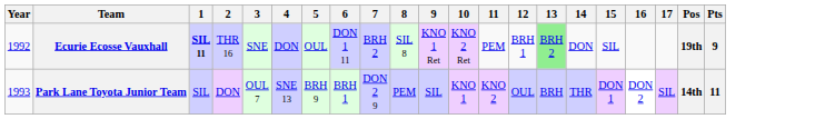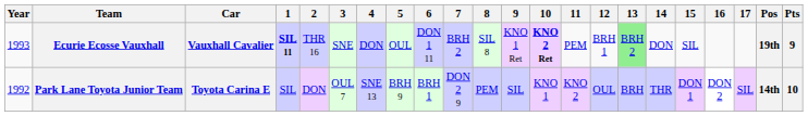 <table class="wikitable" style="text-align:center; font-size:85%">
 <tr>
 <th>Year</th>
 <th>Team</th>
+<th>Car</th>
 <th>1</th>
 <th>2</th>
 <th>3</th>
 <th>4</th>
 <th>5</th>
 <th>6</th>
 <th>7</th>
 <th>8</th>
 <th>9</th>
 <th>10</th>
 <th>11</th>
 <th>12</th>
 <th>13</th>
 <th>14</th>
 <th>15</th>
 <th>16</th>
 <th>17</th>
 <th>Pos</th>
 <th>Pts</th>
 </tr>
 <tr>
-<td><a href='#'>1992</a></td>
+<td><a href='#'>1993</a></td>
 <th><a href='#'>Ecurie Ecosse Vauxhall</a></th>
+<th><a href='#'>Vauxhall Cavalier</a></th>
 <td style="background:#CFCFFF;"><strong><a href='#'>SIL</a><br><small>11</small></strong></td>
 <td style="background:#CFCFFF;"><a href='#'>THR</a><br><small>16</small></td>
 <td style="background:#DFFFDF;"><a href='#'>SNE</a><br></td>
 <td style="background:#CFCFFF;"><a href='#'>DON</a><br></td>
 <td style="background:#DFFFDF;"><a href='#'>OUL</a><br></td>
 <td style="background:#cfcfff;"><a href='#'>DON<br>1</a><br><small>11</small></td>
 <td style="background:#CFCFFF;"><a href='#'>BRH<br>2</a><br></td>
 <td style="background:#DFFFDF;"><a href='#'>SIL</a><br><small>8</small></td>
 <td style="background:#EFCFFF;"><a href='#'>KNO<br>1</a><br><small>Ret</small></td>
-<td style="background:#EFCFFF;"><a href='#'>KNO<br>2</a><br><small>Ret</small></td>
+<td style="background:#EFCFFF;"><strong><a href='#'>KNO<br>2</a><br><small>Ret</small></strong></td>
 <td><a href='#'>PEM</a></td>
 <td><a href='#'>BRH<br>1</a></td>
 <td style="background: lightgreen;"><a href='#'>BRH<br>2</a></td>
 <td><a href='#'>DON</a></td>
 <td><a href='#'>SIL</a></td>
 <td></td>
 <td></td>
 <th>19th</th>
 <th>9</th>
 </tr>
 <tr>
-<td><a href='#'>1993</a></td>
+<td><a href='#'>1992</a></td>
 <th><a href='#'>Park Lane Toyota Junior Team</a></th>
+<th><a href='#'>Toyota Carina E</a></th>
 <td style="background:#CFCFFF;"><a href='#'>SIL</a><br></td>
 <td style="background:#EFCFFF;"><a href='#'>DON</a><br></td>
 <td style="background:#DFFFDF;"><a href='#'>OUL</a><br><small>7</small></td>
 <td style="background:#CFCFFF;"><a href='#'>SNE</a><br><small>13</small></td>
 <td style="background:#DFFFDF;"><a href='#'>BRH</a><br><small>9</small></td>
 <td style="background:#DFFFDF;"><a href='#'>BRH<br>1</a><br></td>
 <td style="background:#cfcfff;"><a href='#'>DON<br>2</a><br><small>9</small></td>
 <td style="background:#CFCFFF;"><a href='#'>PEM</a><br></td>
 <td style="background:#CFCFFF;"><a href='#'>SIL</a><br></td>
 <td style="background:#EFCFFF;"><a href='#'>KNO<br>1</a><br></td>
 <td style="background:#EFCFFF;"><a href='#'>KNO<br>2</a><br></td>
 <td style="background:#CFCFFF;"><a href='#'>OUL</a><br></td>
 <td style="background:#CFCFFF;"><a href='#'>BRH</a><br></td>
 <td style="background:#CFCFFF;"><a href='#'>THR</a><br></td>
 <td style="background:#EFCFFF;"><a href='#'>DON<br>1</a><br></td>
 <td style="background:#FFFFFF;"><a href='#'>DON<br>2</a><br></td>
 <td style="background:#EFCFFF;"><a href='#'>SIL</a><br></td>
 <th>14th</th>
-<th>11</th>
+<th>10</th>
 </tr>
 </table>
